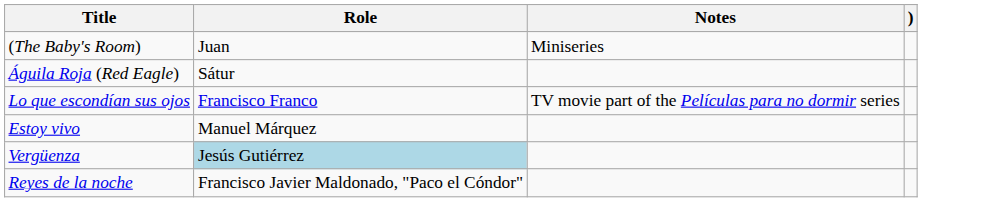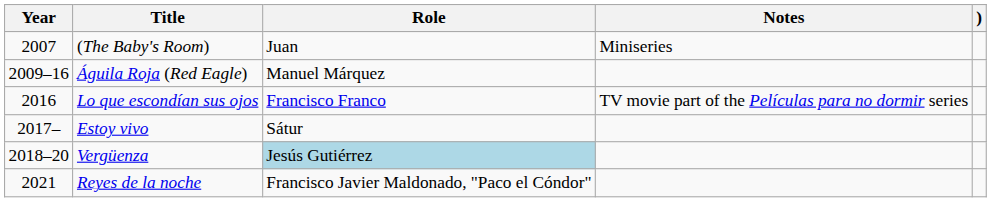 <table class="wikitable sortable">
 <tr>
+<th>Year</th>
 <th>Title</th>
 <th>Role</th>
 <th class = "unsortable">Notes</th>
 <th class = "unsortable">)</th>
 </tr>
 <tr>
+<td align = "center">2007</td>
 <td><em></em> (<em>The Baby's Room</em>)</td>
 <td>Juan</td>
 <td>Miniseries</td>
 <td align = "center"></td>
 </tr>
 <tr>
+<td>2009–16</td>
 <td><em><a href='#'>Águila Roja</a></em> (<em>Red Eagle</em>)</td>
-<td>Sátur</td>
+<td>Manuel Márquez</td>
 <td></td>
 <td align = "center"></td>
 </tr>
 <tr>
+<td align = "center">2016</td>
 <td><em><a href='#'>Lo que escondían sus ojos</a></em></td>
 <td><a href='#'>Francisco Franco</a></td>
 <td>TV movie part of the <em><a href='#'>Películas para no dormir</a></em> series</td>
 <td align = "center"></td>
 </tr>
 <tr>
+<td align = "center">2017–</td>
 <td><em><a href='#'>Estoy vivo</a></em></td>
-<td>Manuel Márquez</td>
+<td>Sátur</td>
 <td></td>
 <td align = "center"></td>
 </tr>
 <tr>
+<td>2018–20</td>
 <td><a href='#'><em>Vergüenza</em></a></td>
 <td style="background: lightblue;">Jesús Gutiérrez</td>
 <td></td>
 <td align = "center"></td>
 </tr>
 <tr>
+<td align = "center">2021</td>
 <td><em><a href='#'>Reyes de la noche</a></em></td>
 <td>Francisco Javier Maldonado, "Paco el Cóndor"</td>
 <td></td>
 <td align = "center"></td>
 </tr>
 </table>
